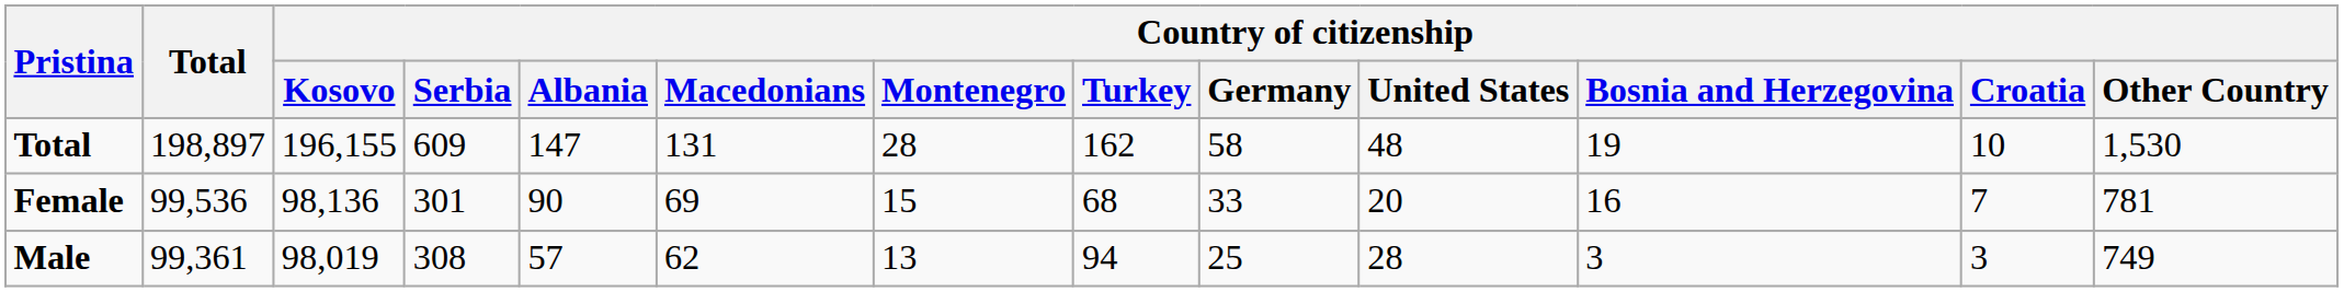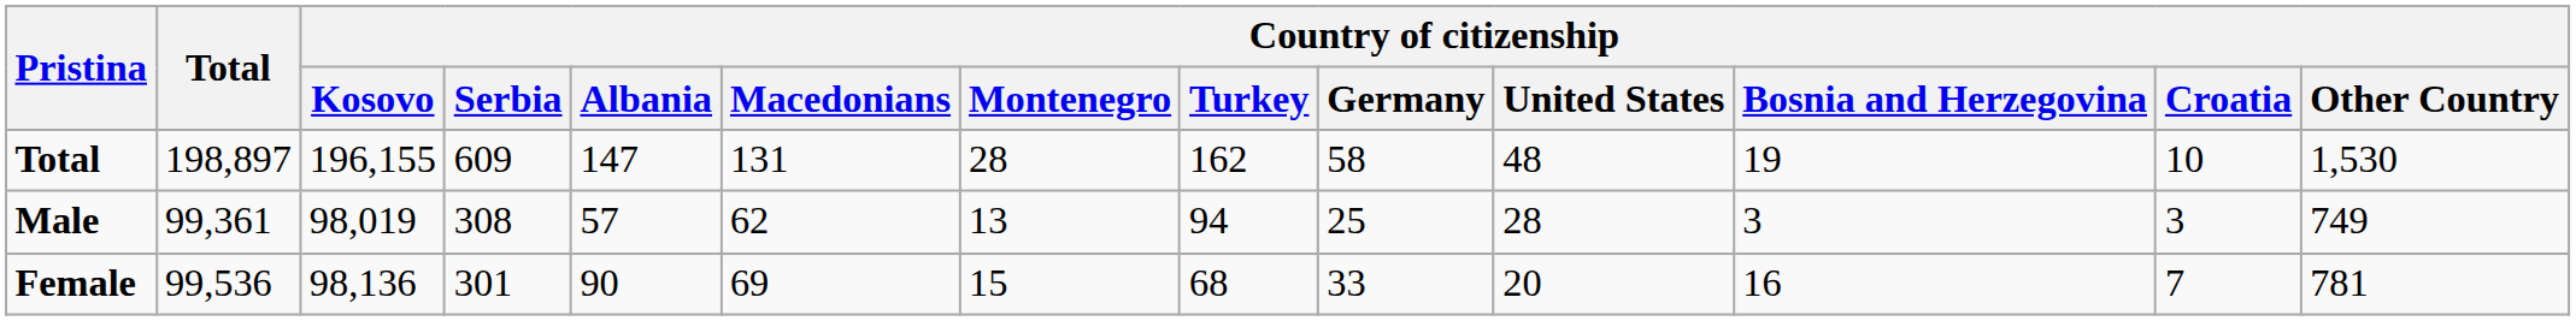 <table class="wikitable">
 <tr>
 <th scope="col" rowspan="2"><a href='#'>Pristina</a></th>
 <th scope="col" rowspan="2">Total</th>
 <th scope="col" colspan="11">Country of citizenship</th>
 </tr>
 <tr style="text-align:center; background:#f0f0f0;">
 <th scope="col"><a href='#'>Kosovo</a></th>
 <th scope="col"><a href='#'>Serbia</a></th>
 <th scope="col"><a href='#'>Albania</a></th>
 <th scope="col"><a href='#'>Macedonians</a></th>
 <th scope="col"><a href='#'>Montenegro</a></th>
 <th scope="col"><a href='#'>Turkey</a></th>
 <th scope="col">Germany</th>
 <th scope="col">United States</th>
 <th scope="col"><a href='#'>Bosnia and Herzegovina</a></th>
 <th scope="col"><a href='#'>Croatia</a></th>
 <th scope="col">Other Country</th>
 </tr>
 <tr>
 <td><strong>Total</strong></td>
 <td>198,897</td>
 <td>196,155</td>
 <td>609</td>
 <td>147</td>
 <td>131</td>
 <td>28</td>
 <td>162</td>
 <td>58</td>
 <td>48</td>
 <td>19</td>
 <td>10</td>
 <td>1,530</td>
 </tr>
 <tr>
+<td><strong>Male</strong></td>
+<td>99,361</td>
+<td>98,019</td>
+<td>308</td>
+<td>57</td>
+<td>62</td>
+<td>13</td>
+<td>94</td>
+<td>25</td>
+<td>28</td>
+<td>3</td>
+<td>3</td>
+<td>749</td>
+</tr>
+<tr>
 <td><strong>Female</strong></td>
 <td>99,536</td>
 <td>98,136</td>
 <td>301</td>
 <td>90</td>
 <td>69</td>
 <td>15</td>
 <td>68</td>
 <td>33</td>
 <td>20</td>
 <td>16</td>
 <td>7</td>
 <td>781</td>
 </tr>
-<tr>
-<td><strong>Male</strong></td>
-<td>99,361</td>
-<td>98,019</td>
-<td>308</td>
-<td>57</td>
-<td>62</td>
-<td>13</td>
-<td>94</td>
-<td>25</td>
-<td>28</td>
-<td>3</td>
-<td>3</td>
-<td>749</td>
-</tr>
 </table>
